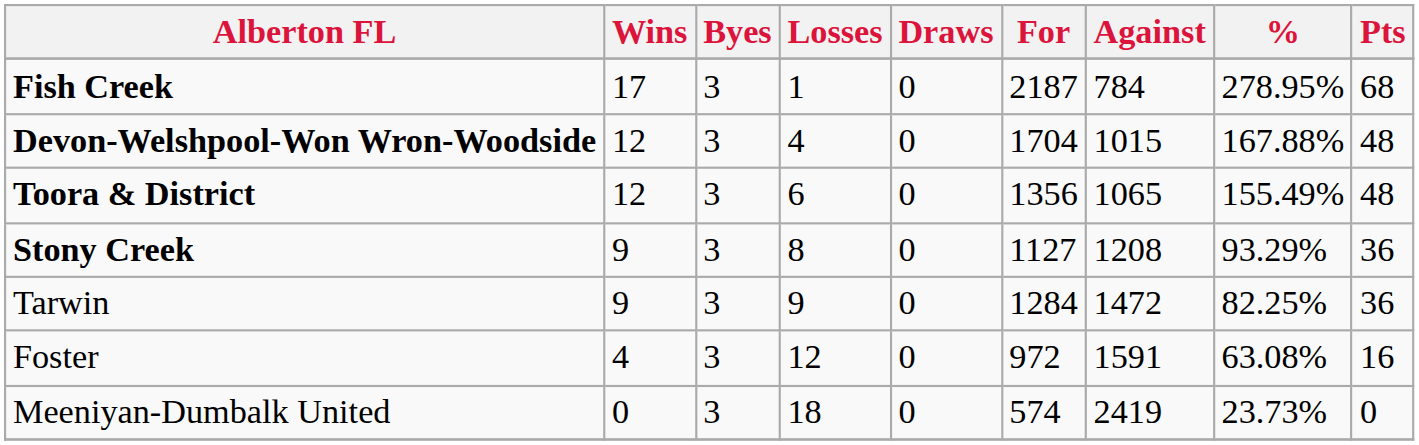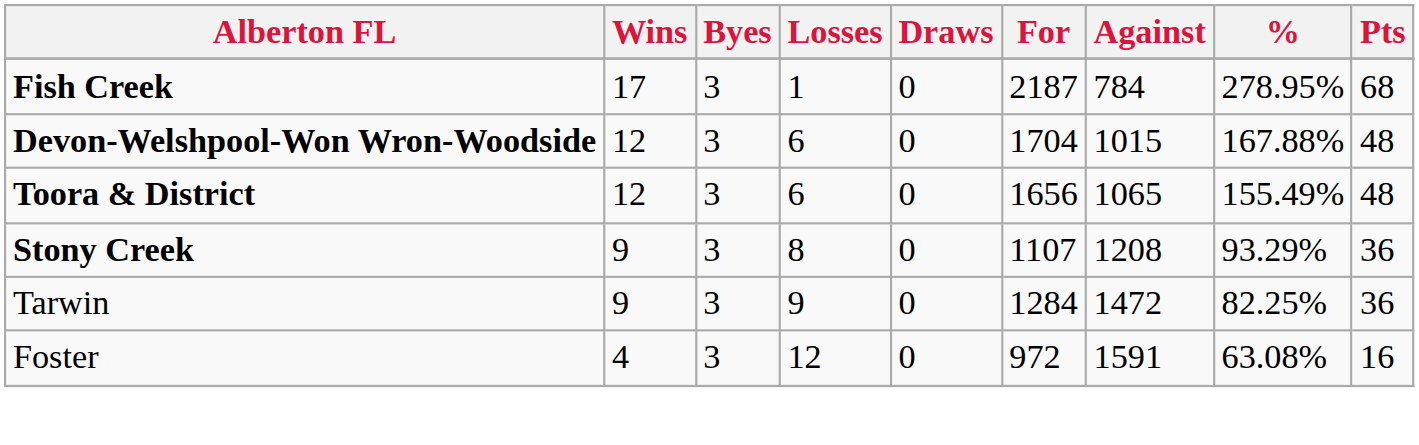 <table class="wikitable">
 <tr>
 <th style="color:crimson">Alberton FL</th>
 <th style="color:crimson">Wins</th>
 <th style="color:crimson">Byes</th>
 <th style="color:crimson">Losses</th>
 <th style="color:crimson">Draws</th>
 <th style="color:crimson">For</th>
 <th style="color:crimson">Against</th>
 <th style="color:crimson">%</th>
 <th style="color:crimson">Pts</th>
 </tr>
 <tr>
 </tr>
 <tr>
 </tr>
 <tr>
 <td><strong>	Fish Creek	</strong></td>
 <td>17</td>
 <td>3</td>
 <td>1</td>
 <td>0</td>
 <td>2187</td>
 <td>784</td>
 <td>278.95%</td>
 <td>68</td>
 </tr>
 <tr>
 <td><strong>	Devon-Welshpool-Won Wron-Woodside	</strong></td>
 <td>12</td>
 <td>3</td>
-<td>4</td>
+<td>6</td>
 <td>0</td>
 <td>1704</td>
 <td>1015</td>
 <td>167.88%</td>
 <td>48</td>
 </tr>
 <tr>
 <td><strong>	Toora & District	</strong></td>
 <td>12</td>
 <td>3</td>
 <td>6</td>
 <td>0</td>
-<td>1356</td>
+<td>1656</td>
 <td>1065</td>
 <td>155.49%</td>
 <td>48</td>
 </tr>
 <tr>
 <td><strong>	Stony Creek	</strong></td>
 <td>9</td>
 <td>3</td>
 <td>8</td>
 <td>0</td>
-<td>1127</td>
+<td>1107</td>
 <td>1208</td>
 <td>93.29%</td>
 <td>36</td>
 </tr>
 <tr>
 <td>Tarwin</td>
 <td>9</td>
 <td>3</td>
 <td>9</td>
 <td>0</td>
 <td>1284</td>
 <td>1472</td>
 <td>82.25%</td>
 <td>36</td>
 </tr>
 <tr>
 <td>Foster</td>
 <td>4</td>
 <td>3</td>
 <td>12</td>
 <td>0</td>
 <td>972</td>
 <td>1591</td>
 <td>63.08%</td>
 <td>16</td>
 </tr>
 <tr>
-<td>Meeniyan-Dumbalk United</td>
-<td>0</td>
-<td>3</td>
-<td>18</td>
-<td>0</td>
-<td>574</td>
-<td>2419</td>
-<td>23.73%</td>
-<td>0</td>
-</tr>
-<tr>
 </tr>
 </table>
